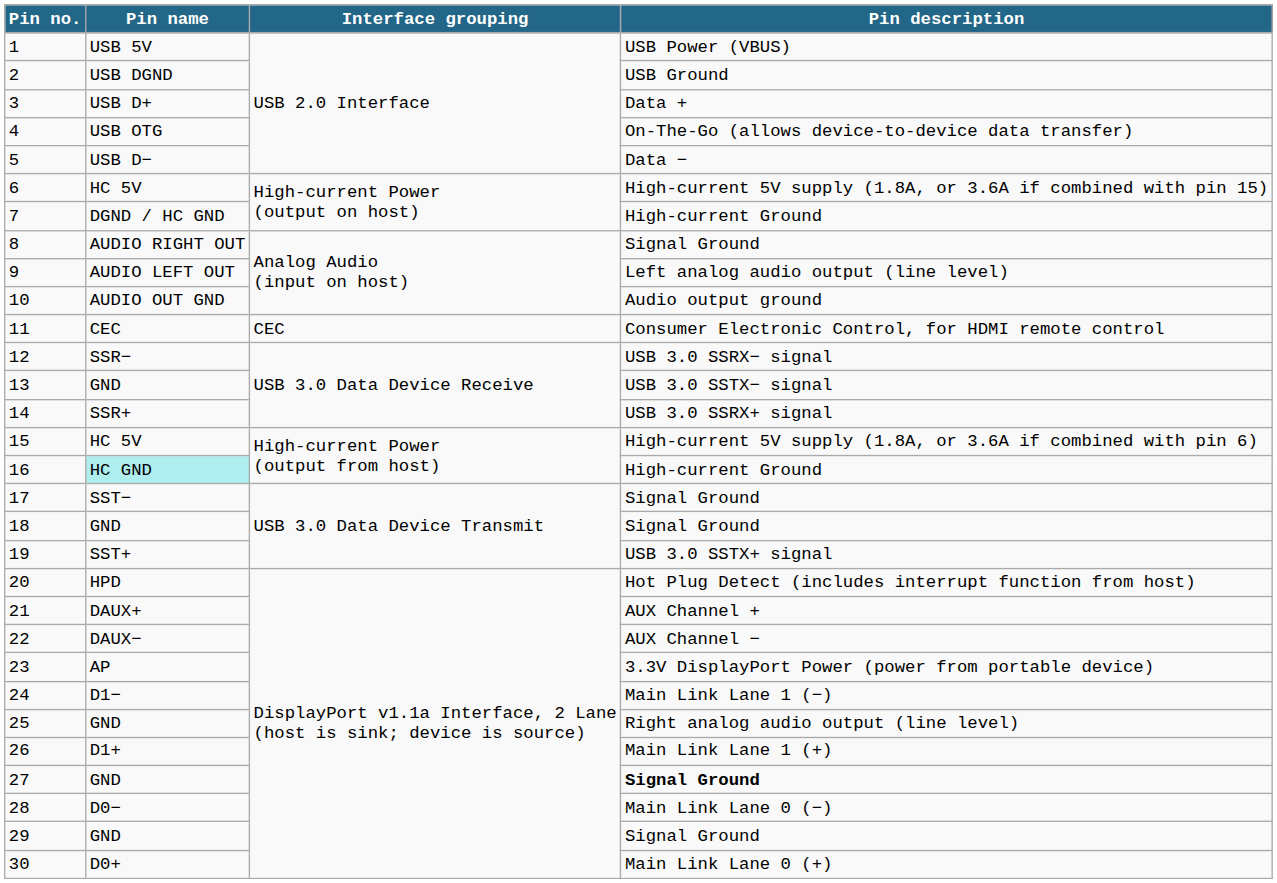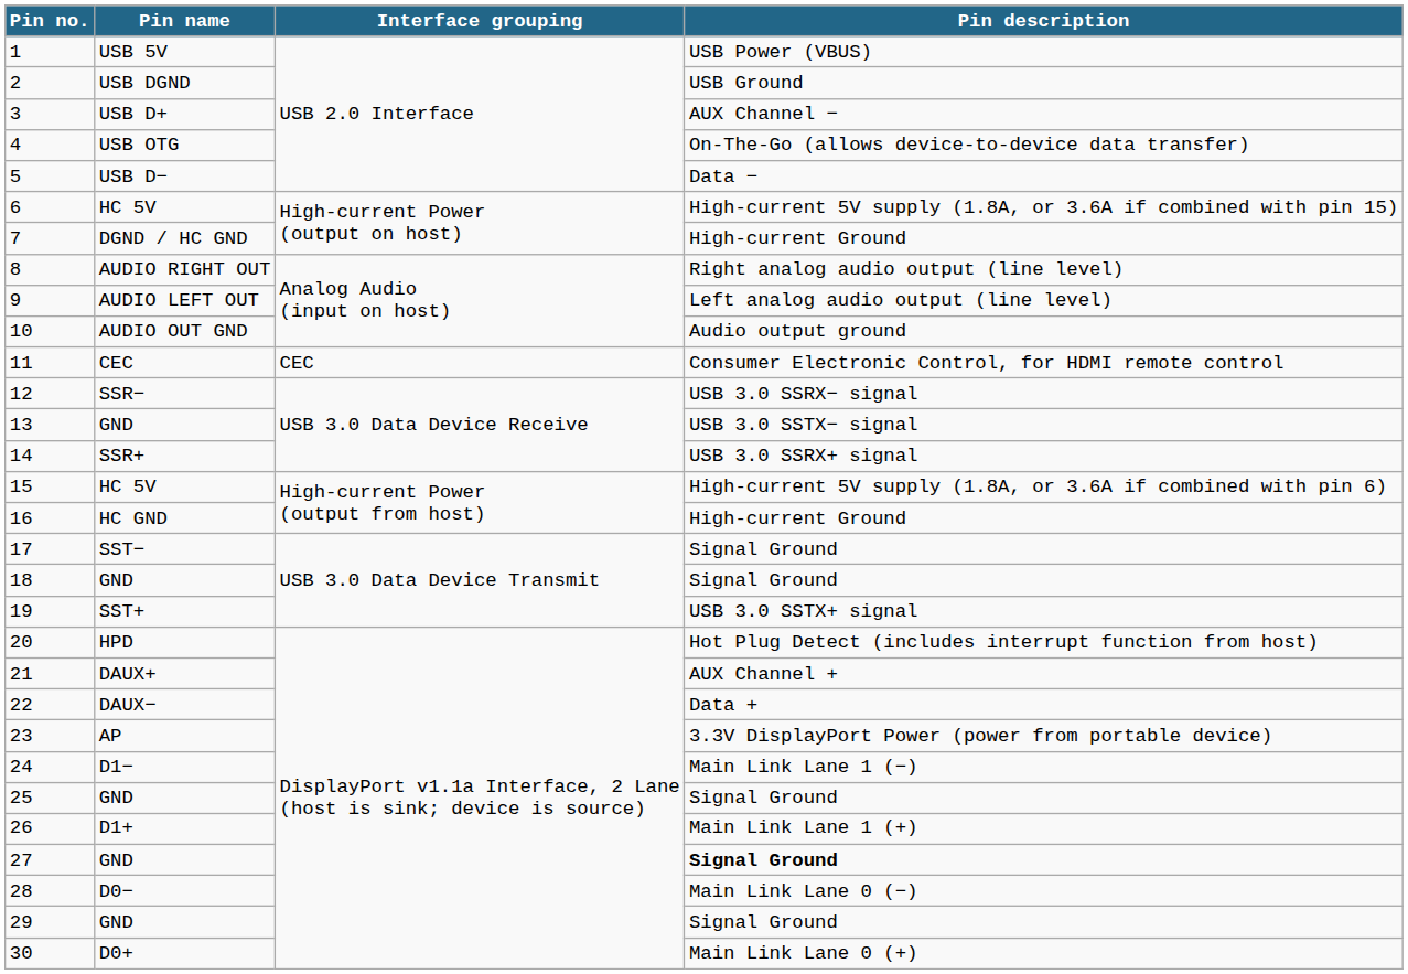 <table class="wikitable" |>
 <tr>
 <th style="background-color:#226688; color:white;">Pin no.</th>
 <th style="background-color:#226688; color:white;">Pin name</th>
 <th style="background-color:#226688; color:white;">Interface grouping</th>
 <th style="background-color:#226688; color:white;">Pin description</th>
 </tr>
 <tr>
 <td>1</td>
 <td>USB 5V</td>
 <td rowspan=5>USB 2.0 Interface</td>
 <td>USB Power (VBUS)</td>
 </tr>
 <tr>
 <td>2</td>
 <td>USB DGND</td>
 <td>USB Ground</td>
 </tr>
 <tr>
 <td>3</td>
 <td>USB D+</td>
-<td>Data +</td>
+<td>AUX Channel −</td>
 </tr>
 <tr>
 <td>4</td>
 <td>USB OTG</td>
 <td>On‐The‐Go (allows device‐to‐device data transfer)</td>
 </tr>
 <tr>
 <td>5</td>
 <td>USB D−</td>
 <td>Data −</td>
 </tr>
 <tr>
 <td>6</td>
 <td>HC 5V</td>
 <td rowspan=2>High-current Power <br>(output on host)</td>
 <td>High-current 5V supply (1.8A, or 3.6A if combined with pin 15)</td>
 </tr>
 <tr>
 <td>7</td>
 <td>DGND / HC GND</td>
 <td>High-current Ground</td>
 </tr>
 <tr>
 <td>8</td>
 <td>AUDIO RIGHT OUT</td>
 <td rowspan=3>Analog Audio <br>(input on host)</td>
-<td>Signal Ground</td>
+<td>Right analog audio output (line level)</td>
 </tr>
 <tr>
 <td>9</td>
 <td>AUDIO LEFT OUT</td>
 <td>Left analog audio output (line level)</td>
 </tr>
 <tr>
 <td>10</td>
 <td>AUDIO OUT GND</td>
 <td>Audio output ground</td>
 </tr>
 <tr>
 <td>11</td>
 <td>CEC</td>
 <td>CEC</td>
 <td>Consumer Electronic Control, for HDMI remote control</td>
 </tr>
 <tr>
 <td>12</td>
 <td>SSR−</td>
 <td rowspan=3>USB 3.0 Data Device Receive</td>
 <td>USB 3.0 SSRX− signal</td>
 </tr>
 <tr>
 <td>13</td>
 <td>GND</td>
 <td>USB 3.0 SSTX− signal</td>
 </tr>
 <tr>
 <td>14</td>
 <td>SSR+</td>
 <td>USB 3.0 SSRX+ signal</td>
 </tr>
 <tr>
 <td>15</td>
 <td>HC 5V</td>
 <td rowspan=2>High-current Power <br>(output from host)</td>
 <td>High-current 5V supply (1.8A, or 3.6A if combined with pin 6)</td>
 </tr>
 <tr>
 <td>16</td>
-<td style="background: paleturquoise;">HC GND</td>
+<td>HC GND</td>
 <td>High-current Ground</td>
 </tr>
 <tr>
 <td>17</td>
 <td>SST−</td>
 <td rowspan=3>USB 3.0 Data Device Transmit</td>
 <td>Signal Ground</td>
 </tr>
 <tr>
 <td>18</td>
 <td>GND</td>
 <td>Signal Ground</td>
 </tr>
 <tr>
 <td>19</td>
 <td>SST+</td>
 <td>USB 3.0 SSTX+ signal</td>
 </tr>
 <tr>
 <td>20</td>
 <td>HPD</td>
 <td rowspan=11>DisplayPort v1.1a Interface, 2 Lane <br>(host is sink; device is source)</td>
 <td>Hot Plug Detect (includes interrupt function from host)</td>
 </tr>
 <tr>
 <td>21</td>
 <td>DAUX+</td>
 <td>AUX Channel +</td>
 </tr>
 <tr>
 <td>22</td>
 <td>DAUX−</td>
-<td>AUX Channel −</td>
+<td>Data +</td>
 </tr>
 <tr>
 <td>23</td>
 <td>AP</td>
 <td>3.3V DisplayPort Power (power from portable device)</td>
 </tr>
 <tr>
 <td>24</td>
 <td>D1−</td>
 <td>Main Link Lane 1 (−)</td>
 </tr>
 <tr>
 <td>25</td>
 <td>GND</td>
-<td>Right analog audio output (line level)</td>
+<td>Signal Ground</td>
 </tr>
 <tr>
 <td>26</td>
 <td>D1+</td>
 <td>Main Link Lane 1 (+)</td>
 </tr>
 <tr>
 <td>27</td>
 <td>GND</td>
 <td><strong>Signal Ground</strong></td>
 </tr>
 <tr>
 <td>28</td>
 <td>D0−</td>
 <td>Main Link Lane 0 (−)</td>
 </tr>
 <tr>
 <td>29</td>
 <td>GND</td>
 <td>Signal Ground</td>
 </tr>
 <tr>
 <td>30</td>
 <td>D0+</td>
 <td>Main Link Lane 0 (+)</td>
 </tr>
 </table>
